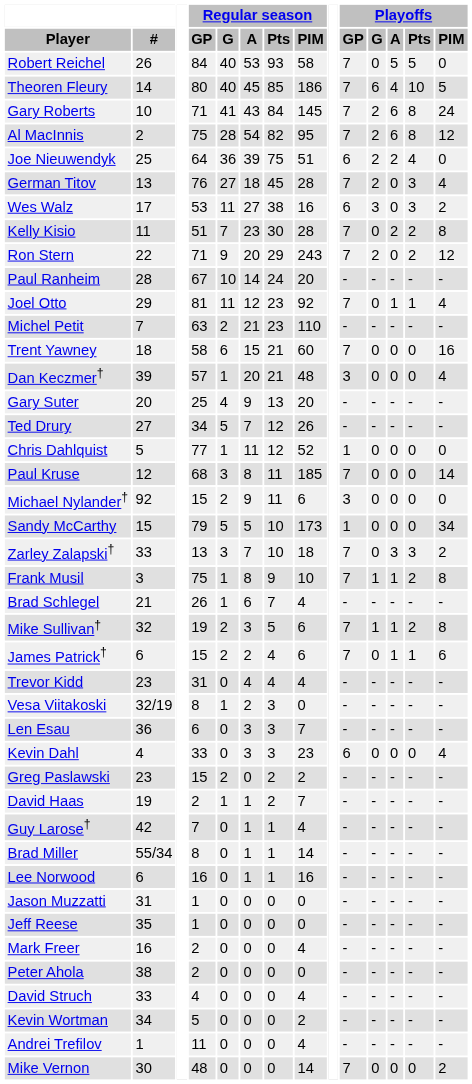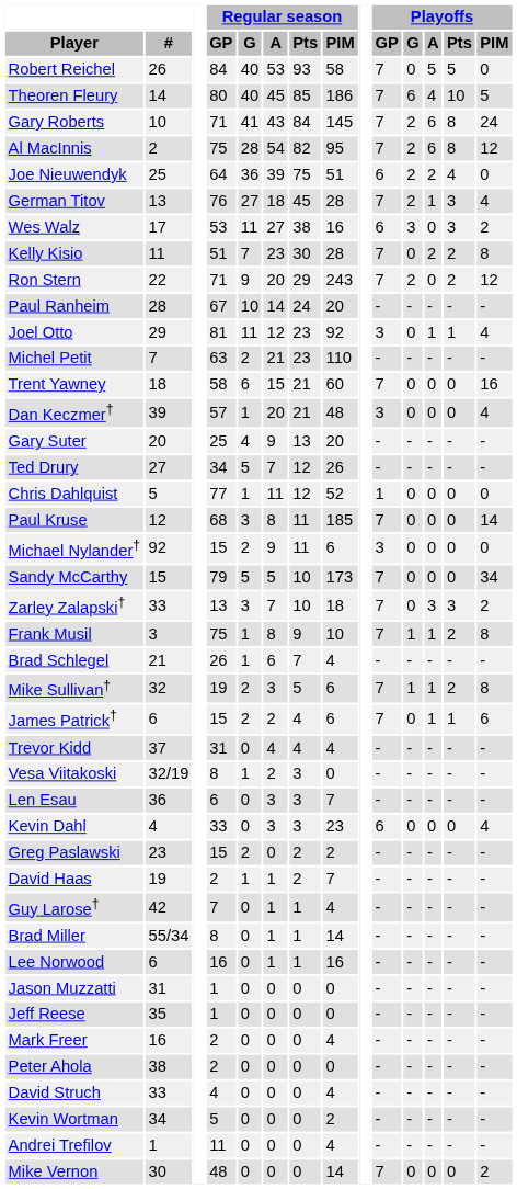 <table BORDER="0" CELLPADDING="3" CELLSPACING="2" ID="Table1">
 <tr ALIGN="center" bgcolor="#c0c0c0">
 <th ALIGN="center" colspan="2" bgcolor="#ffffff"> </th>
 <th ALIGN="center" rowspan="99" bgcolor="#ffffff"> </th>
 <th ALIGN="center" colspan="5"><a href='#'>Regular season</a></th>
 <th ALIGN="center" rowspan="99" bgcolor="#ffffff"> </th>
 <th ALIGN="center" colspan="5"><a href='#'>Playoffs</a></th>
 </tr>
 <tr ALIGN="center" bgcolor="#c0c0c0">
 <th ALIGN="center">Player</th>
 <th ALIGN="center">#</th>
 <th ALIGN="center">GP</th>
 <th ALIGN="center">G</th>
 <th ALIGN="center">A</th>
 <th ALIGN="center">Pts</th>
 <th ALIGN="center">PIM</th>
 <th ALIGN="center">GP</th>
 <th ALIGN="center">G</th>
 <th ALIGN="center">A</th>
 <th ALIGN="center">Pts</th>
 <th ALIGN="center">PIM</th>
 </tr>
 <tr bgcolor="#f0f0f0">
 <td><a href='#'>Robert Reichel</a></td>
 <td>26</td>
 <td>84</td>
 <td>40</td>
 <td>53</td>
 <td>93</td>
 <td>58</td>
 <td>7</td>
 <td>0</td>
 <td>5</td>
 <td>5</td>
 <td>0</td>
 </tr>
 <tr bgcolor="#e0e0e0">
 <td><a href='#'>Theoren Fleury</a></td>
 <td>14</td>
 <td>80</td>
 <td>40</td>
 <td>45</td>
 <td>85</td>
 <td>186</td>
 <td>7</td>
 <td>6</td>
 <td>4</td>
 <td>10</td>
 <td>5</td>
 </tr>
 <tr bgcolor="#f0f0f0">
 <td><a href='#'>Gary Roberts</a></td>
 <td>10</td>
 <td>71</td>
 <td>41</td>
 <td>43</td>
 <td>84</td>
 <td>145</td>
 <td>7</td>
 <td>2</td>
 <td>6</td>
 <td>8</td>
 <td>24</td>
 </tr>
 <tr bgcolor="#e0e0e0">
 <td><a href='#'>Al MacInnis</a></td>
 <td>2</td>
 <td>75</td>
 <td>28</td>
 <td>54</td>
 <td>82</td>
 <td>95</td>
 <td>7</td>
 <td>2</td>
 <td>6</td>
 <td>8</td>
 <td>12</td>
 </tr>
 <tr bgcolor="#f0f0f0">
 <td><a href='#'>Joe Nieuwendyk</a></td>
 <td>25</td>
 <td>64</td>
 <td>36</td>
 <td>39</td>
 <td>75</td>
 <td>51</td>
 <td>6</td>
 <td>2</td>
 <td>2</td>
 <td>4</td>
 <td>0</td>
 </tr>
 <tr bgcolor="#e0e0e0">
 <td><a href='#'>German Titov</a></td>
 <td>13</td>
 <td>76</td>
 <td>27</td>
 <td>18</td>
 <td>45</td>
 <td>28</td>
 <td>7</td>
 <td>2</td>
-<td>0</td>
+<td>1</td>
 <td>3</td>
 <td>4</td>
 </tr>
 <tr bgcolor="#f0f0f0">
 <td><a href='#'>Wes Walz</a></td>
 <td>17</td>
 <td>53</td>
 <td>11</td>
 <td>27</td>
 <td>38</td>
 <td>16</td>
 <td>6</td>
 <td>3</td>
 <td>0</td>
 <td>3</td>
 <td>2</td>
 </tr>
 <tr bgcolor="#e0e0e0">
 <td><a href='#'>Kelly Kisio</a></td>
 <td>11</td>
 <td>51</td>
 <td>7</td>
 <td>23</td>
 <td>30</td>
 <td>28</td>
 <td>7</td>
 <td>0</td>
 <td>2</td>
 <td>2</td>
 <td>8</td>
 </tr>
 <tr bgcolor="#f0f0f0">
 <td><a href='#'>Ron Stern</a></td>
 <td>22</td>
 <td>71</td>
 <td>9</td>
 <td>20</td>
 <td>29</td>
 <td>243</td>
 <td>7</td>
 <td>2</td>
 <td>0</td>
 <td>2</td>
 <td>12</td>
 </tr>
 <tr bgcolor="#e0e0e0">
 <td><a href='#'>Paul Ranheim</a></td>
 <td>28</td>
 <td>67</td>
 <td>10</td>
 <td>14</td>
 <td>24</td>
 <td>20</td>
 <td>-</td>
 <td>-</td>
 <td>-</td>
 <td>-</td>
 <td>-</td>
 </tr>
 <tr bgcolor="#f0f0f0">
 <td><a href='#'>Joel Otto</a></td>
 <td>29</td>
 <td>81</td>
 <td>11</td>
 <td>12</td>
 <td>23</td>
 <td>92</td>
-<td>7</td>
+<td>3</td>
 <td>0</td>
 <td>1</td>
 <td>1</td>
 <td>4</td>
 </tr>
 <tr bgcolor="#e0e0e0">
 <td><a href='#'>Michel Petit</a></td>
 <td>7</td>
 <td>63</td>
 <td>2</td>
 <td>21</td>
 <td>23</td>
 <td>110</td>
 <td>-</td>
 <td>-</td>
 <td>-</td>
 <td>-</td>
 <td>-</td>
 </tr>
 <tr bgcolor="#f0f0f0">
 <td><a href='#'>Trent Yawney</a></td>
 <td>18</td>
 <td>58</td>
 <td>6</td>
 <td>15</td>
 <td>21</td>
 <td>60</td>
 <td>7</td>
 <td>0</td>
 <td>0</td>
 <td>0</td>
 <td>16</td>
 </tr>
 <tr bgcolor="#e0e0e0">
 <td><a href='#'>Dan Keczmer</a><sup>†</sup></td>
 <td>39</td>
 <td>57</td>
 <td>1</td>
 <td>20</td>
 <td>21</td>
 <td>48</td>
 <td>3</td>
 <td>0</td>
 <td>0</td>
 <td>0</td>
 <td>4</td>
 </tr>
 <tr bgcolor="#f0f0f0">
 <td><a href='#'>Gary Suter</a></td>
 <td>20</td>
 <td>25</td>
 <td>4</td>
 <td>9</td>
 <td>13</td>
 <td>20</td>
 <td>-</td>
 <td>-</td>
 <td>-</td>
 <td>-</td>
 <td>-</td>
 </tr>
 <tr bgcolor="#e0e0e0">
 <td><a href='#'>Ted Drury</a></td>
 <td>27</td>
 <td>34</td>
 <td>5</td>
 <td>7</td>
 <td>12</td>
 <td>26</td>
 <td>-</td>
 <td>-</td>
 <td>-</td>
 <td>-</td>
 <td>-</td>
 </tr>
 <tr bgcolor="#f0f0f0">
 <td><a href='#'>Chris Dahlquist</a></td>
 <td>5</td>
 <td>77</td>
 <td>1</td>
 <td>11</td>
 <td>12</td>
 <td>52</td>
 <td>1</td>
 <td>0</td>
 <td>0</td>
 <td>0</td>
 <td>0</td>
 </tr>
 <tr bgcolor="#e0e0e0">
 <td><a href='#'>Paul Kruse</a></td>
 <td>12</td>
 <td>68</td>
 <td>3</td>
 <td>8</td>
 <td>11</td>
 <td>185</td>
 <td>7</td>
 <td>0</td>
 <td>0</td>
 <td>0</td>
 <td>14</td>
 </tr>
 <tr bgcolor="#f0f0f0">
 <td><a href='#'>Michael Nylander</a><sup>†</sup></td>
 <td>92</td>
 <td>15</td>
 <td>2</td>
 <td>9</td>
 <td>11</td>
 <td>6</td>
 <td>3</td>
 <td>0</td>
 <td>0</td>
 <td>0</td>
 <td>0</td>
 </tr>
 <tr bgcolor="#e0e0e0">
 <td><a href='#'>Sandy McCarthy</a></td>
 <td>15</td>
 <td>79</td>
 <td>5</td>
 <td>5</td>
 <td>10</td>
 <td>173</td>
-<td>1</td>
+<td>7</td>
 <td>0</td>
 <td>0</td>
 <td>0</td>
 <td>34</td>
 </tr>
 <tr bgcolor="#f0f0f0">
 <td><a href='#'>Zarley Zalapski</a><sup>†</sup></td>
 <td>33</td>
 <td>13</td>
 <td>3</td>
 <td>7</td>
 <td>10</td>
 <td>18</td>
 <td>7</td>
 <td>0</td>
 <td>3</td>
 <td>3</td>
 <td>2</td>
 </tr>
 <tr bgcolor="#e0e0e0">
 <td><a href='#'>Frank Musil</a></td>
 <td>3</td>
 <td>75</td>
 <td>1</td>
 <td>8</td>
 <td>9</td>
 <td>10</td>
 <td>7</td>
 <td>1</td>
 <td>1</td>
 <td>2</td>
 <td>8</td>
 </tr>
 <tr bgcolor="#f0f0f0">
 <td><a href='#'>Brad Schlegel</a></td>
 <td>21</td>
 <td>26</td>
 <td>1</td>
 <td>6</td>
 <td>7</td>
 <td>4</td>
 <td>-</td>
 <td>-</td>
 <td>-</td>
 <td>-</td>
 <td>-</td>
 </tr>
 <tr bgcolor="#e0e0e0">
 <td><a href='#'>Mike Sullivan</a><sup>†</sup></td>
 <td>32</td>
 <td>19</td>
 <td>2</td>
 <td>3</td>
 <td>5</td>
 <td>6</td>
 <td>7</td>
 <td>1</td>
 <td>1</td>
 <td>2</td>
 <td>8</td>
 </tr>
 <tr bgcolor="#f0f0f0">
 <td><a href='#'>James Patrick</a><sup>†</sup></td>
 <td>6</td>
 <td>15</td>
 <td>2</td>
 <td>2</td>
 <td>4</td>
 <td>6</td>
 <td>7</td>
 <td>0</td>
 <td>1</td>
 <td>1</td>
 <td>6</td>
 </tr>
 <tr bgcolor="#e0e0e0">
 <td><a href='#'>Trevor Kidd</a></td>
-<td>23</td>
+<td>37</td>
 <td>31</td>
 <td>0</td>
 <td>4</td>
 <td>4</td>
 <td>4</td>
 <td>-</td>
 <td>-</td>
 <td>-</td>
 <td>-</td>
 <td>-</td>
 </tr>
 <tr bgcolor="#f0f0f0">
 <td><a href='#'>Vesa Viitakoski</a></td>
 <td>32/19</td>
 <td>8</td>
 <td>1</td>
 <td>2</td>
 <td>3</td>
 <td>0</td>
 <td>-</td>
 <td>-</td>
 <td>-</td>
 <td>-</td>
 <td>-</td>
 </tr>
 <tr bgcolor="#e0e0e0">
 <td><a href='#'>Len Esau</a></td>
 <td>36</td>
 <td>6</td>
 <td>0</td>
 <td>3</td>
 <td>3</td>
 <td>7</td>
 <td>-</td>
 <td>-</td>
 <td>-</td>
 <td>-</td>
 <td>-</td>
 </tr>
 <tr bgcolor="#f0f0f0">
 <td><a href='#'>Kevin Dahl</a></td>
 <td>4</td>
 <td>33</td>
 <td>0</td>
 <td>3</td>
 <td>3</td>
 <td>23</td>
 <td>6</td>
 <td>0</td>
 <td>0</td>
 <td>0</td>
 <td>4</td>
 </tr>
 <tr bgcolor="#e0e0e0">
 <td><a href='#'>Greg Paslawski</a></td>
 <td>23</td>
 <td>15</td>
 <td>2</td>
 <td>0</td>
 <td>2</td>
 <td>2</td>
 <td>-</td>
 <td>-</td>
 <td>-</td>
 <td>-</td>
 <td>-</td>
 </tr>
 <tr bgcolor="#f0f0f0">
 <td><a href='#'>David Haas</a></td>
 <td>19</td>
 <td>2</td>
 <td>1</td>
 <td>1</td>
 <td>2</td>
 <td>7</td>
 <td>-</td>
 <td>-</td>
 <td>-</td>
 <td>-</td>
 <td>-</td>
 </tr>
 <tr bgcolor="#e0e0e0">
 <td><a href='#'>Guy Larose</a><sup>†</sup></td>
 <td>42</td>
 <td>7</td>
 <td>0</td>
 <td>1</td>
 <td>1</td>
 <td>4</td>
 <td>-</td>
 <td>-</td>
 <td>-</td>
 <td>-</td>
 <td>-</td>
 </tr>
 <tr bgcolor="#f0f0f0">
 <td><a href='#'>Brad Miller</a></td>
 <td>55/34</td>
 <td>8</td>
 <td>0</td>
 <td>1</td>
 <td>1</td>
 <td>14</td>
 <td>-</td>
 <td>-</td>
 <td>-</td>
 <td>-</td>
 <td>-</td>
 </tr>
 <tr bgcolor="#e0e0e0">
 <td><a href='#'>Lee Norwood</a></td>
 <td>6</td>
 <td>16</td>
 <td>0</td>
 <td>1</td>
 <td>1</td>
 <td>16</td>
 <td>-</td>
 <td>-</td>
 <td>-</td>
 <td>-</td>
 <td>-</td>
 </tr>
 <tr bgcolor="#f0f0f0">
 <td><a href='#'>Jason Muzzatti</a></td>
 <td>31</td>
 <td>1</td>
 <td>0</td>
 <td>0</td>
 <td>0</td>
 <td>0</td>
 <td>-</td>
 <td>-</td>
 <td>-</td>
 <td>-</td>
 <td>-</td>
 </tr>
 <tr bgcolor="#e0e0e0">
 <td><a href='#'>Jeff Reese</a></td>
 <td>35</td>
 <td>1</td>
 <td>0</td>
 <td>0</td>
 <td>0</td>
 <td>0</td>
 <td>-</td>
 <td>-</td>
 <td>-</td>
 <td>-</td>
 <td>-</td>
 </tr>
 <tr bgcolor="#f0f0f0">
 <td><a href='#'>Mark Freer</a></td>
 <td>16</td>
 <td>2</td>
 <td>0</td>
 <td>0</td>
 <td>0</td>
 <td>4</td>
 <td>-</td>
 <td>-</td>
 <td>-</td>
 <td>-</td>
 <td>-</td>
 </tr>
 <tr bgcolor="#e0e0e0">
 <td><a href='#'>Peter Ahola</a></td>
 <td>38</td>
 <td>2</td>
 <td>0</td>
 <td>0</td>
 <td>0</td>
 <td>0</td>
 <td>-</td>
 <td>-</td>
 <td>-</td>
 <td>-</td>
 <td>-</td>
 </tr>
 <tr bgcolor="#f0f0f0">
 <td><a href='#'>David Struch</a></td>
 <td>33</td>
 <td>4</td>
 <td>0</td>
 <td>0</td>
 <td>0</td>
 <td>4</td>
 <td>-</td>
 <td>-</td>
 <td>-</td>
 <td>-</td>
 <td>-</td>
 </tr>
 <tr bgcolor="#e0e0e0">
 <td><a href='#'>Kevin Wortman</a></td>
 <td>34</td>
 <td>5</td>
 <td>0</td>
 <td>0</td>
 <td>0</td>
 <td>2</td>
 <td>-</td>
 <td>-</td>
 <td>-</td>
 <td>-</td>
 <td>-</td>
 </tr>
 <tr bgcolor="#f0f0f0">
 <td><a href='#'>Andrei Trefilov</a></td>
 <td>1</td>
 <td>11</td>
 <td>0</td>
 <td>0</td>
 <td>0</td>
 <td>4</td>
 <td>-</td>
 <td>-</td>
 <td>-</td>
 <td>-</td>
 <td>-</td>
 </tr>
 <tr bgcolor="#e0e0e0">
 <td><a href='#'>Mike Vernon</a></td>
 <td>30</td>
 <td>48</td>
 <td>0</td>
 <td>0</td>
 <td>0</td>
 <td>14</td>
 <td>7</td>
 <td>0</td>
 <td>0</td>
 <td>0</td>
 <td>2</td>
 </tr>
 </table>
